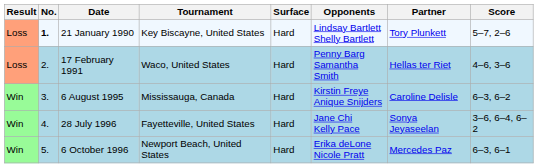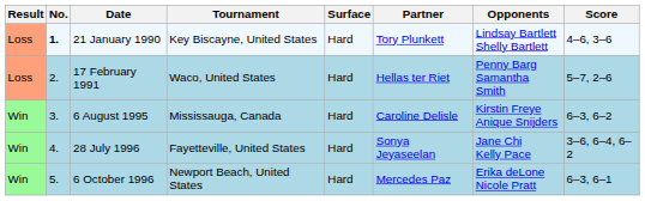 <table class="sortable wikitable">
 <tr>
 <th>Result</th>
 <th>No.</th>
 <th>Date</th>
 <th>Tournament</th>
 <th>Surface</th>
+<th>Partner</th>
 <th>Opponents</th>
-<th>Partner</th>
 <th class="unsortable">Score</th>
 </tr>
 <tr style="background:#f0f8ff;">
 <td style="background:#ffa07a;">Loss</td>
 <td><strong>1.</strong></td>
 <td>21 January 1990</td>
 <td>Key Biscayne, United States</td>
 <td>Hard</td>
+<td> <a href='#'>Tory Plunkett</a></td>
 <td> <a href='#'>Lindsay Bartlett</a> <br>  <a href='#'>Shelly Bartlett</a></td>
-<td> <a href='#'>Tory Plunkett</a></td>
-<td>5–7, 2–6</td>
+<td>4–6, 3–6</td>
 </tr>
 <tr style="background:lightblue;">
 <td style="background:#ffa07a;">Loss</td>
 <td>2.</td>
 <td>17 February 1991</td>
 <td>Waco, United States</td>
 <td>Hard</td>
+<td> <a href='#'>Hellas ter Riet</a></td>
 <td> <a href='#'>Penny Barg</a> <br>  <a href='#'>Samantha Smith</a></td>
-<td> <a href='#'>Hellas ter Riet</a></td>
-<td>4–6, 3–6</td>
+<td>5–7, 2–6</td>
 </tr>
 <tr style="background:lightblue;">
 <td style="background:#98fb98;">Win</td>
 <td>3.</td>
 <td>6 August 1995</td>
 <td>Mississauga, Canada</td>
 <td>Hard</td>
+<td> <a href='#'>Caroline Delisle</a></td>
 <td> <a href='#'>Kirstin Freye</a> <br>  <a href='#'>Anique Snijders</a></td>
-<td> <a href='#'>Caroline Delisle</a></td>
 <td>6–3, 6–2</td>
 </tr>
 <tr style="background:lightblue;">
 <td style="background:#98fb98;">Win</td>
 <td>4.</td>
 <td>28 July 1996</td>
 <td>Fayetteville, United States</td>
 <td>Hard</td>
+<td> <a href='#'>Sonya Jeyaseelan</a></td>
 <td> <a href='#'>Jane Chi</a> <br>  <a href='#'>Kelly Pace</a></td>
-<td> <a href='#'>Sonya Jeyaseelan</a></td>
 <td>3–6, 6–4, 6–2</td>
 </tr>
 <tr bgcolor="lightblue">
 <td style="background:#98fb98;">Win</td>
 <td>5.</td>
 <td>6 October 1996</td>
 <td>Newport Beach, United States</td>
 <td>Hard</td>
+<td> <a href='#'>Mercedes Paz</a></td>
 <td> <a href='#'>Erika deLone</a> <br>  <a href='#'>Nicole Pratt</a></td>
-<td> <a href='#'>Mercedes Paz</a></td>
 <td>6–3, 6–1</td>
 </tr>
 </table>
